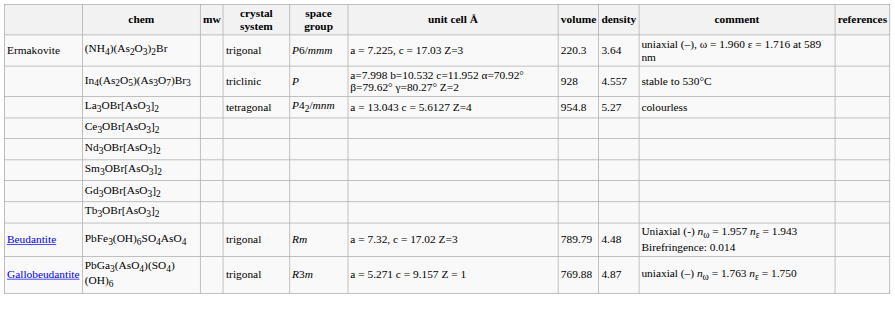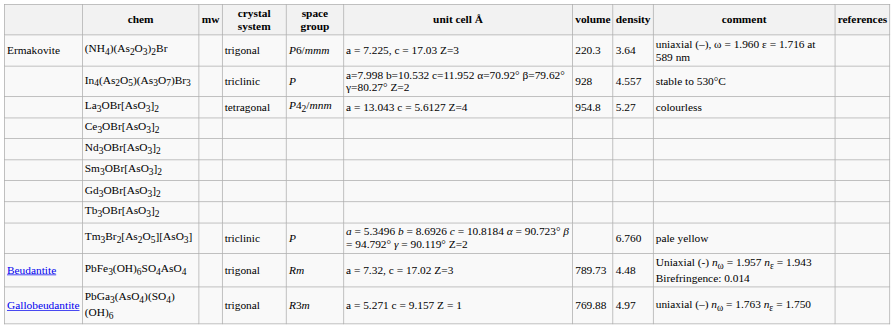 <table class="wikitable">
 <tr>
 <th></th>
 <th>chem</th>
 <th>mw</th>
 <th>crystal system</th>
 <th>space group</th>
 <th>unit cell Å</th>
 <th>volume</th>
 <th>density</th>
 <th>comment</th>
 <th>references</th>
 </tr>
 <tr>
 <td>Ermakovite</td>
 <td>(NH<sub>4</sub>)(As<sub>2</sub>O<sub>3</sub>)<sub>2</sub>Br</td>
 <td></td>
 <td>trigonal</td>
 <td><em>P</em>6/<em>mmm</em></td>
 <td>a = 7.225, c = 17.03 Z=3</td>
 <td>220.3</td>
 <td>3.64</td>
 <td>uniaxial (–), ω = 1.960 ɛ = 1.716 at 589 nm</td>
 <td></td>
 </tr>
 <tr>
 <td></td>
 <td>In<sub>4</sub>(As<sub>2</sub>O<sub>5</sub>)(As<sub>3</sub>O<sub>7</sub>)Br<sub>3</sub></td>
 <td></td>
 <td>triclinic</td>
 <td><em>P</em></td>
 <td>a=7.998 b=10.532 c=11.952 α=70.92° β=79.62° γ=80.27° Z=2</td>
 <td>928</td>
 <td>4.557</td>
 <td>stable to 530°C</td>
 <td></td>
 </tr>
 <tr>
 <td></td>
 <td>La<sub>3</sub>OBr[AsO<sub>3</sub>]<sub>2</sub></td>
 <td></td>
 <td>tetragonal</td>
 <td><em>P</em>4<sub>2</sub>/<em>mnm</em></td>
 <td>a = 13.043 c = 5.6127 Z=4</td>
 <td>954.8</td>
 <td>5.27</td>
 <td>colourless</td>
 <td></td>
 </tr>
 <tr>
 <td></td>
 <td>Ce<sub>3</sub>OBr[AsO<sub>3</sub>]<sub>2</sub></td>
 <td></td>
 <td></td>
 <td></td>
 <td></td>
 <td></td>
 <td></td>
 <td></td>
 <td></td>
 </tr>
 <tr>
 <td></td>
 <td>Nd<sub>3</sub>OBr[AsO<sub>3</sub>]<sub>2</sub></td>
 <td></td>
 <td></td>
 <td></td>
 <td></td>
 <td></td>
 <td></td>
 <td></td>
 <td></td>
 </tr>
 <tr>
 <td></td>
 <td>Sm<sub>3</sub>OBr[AsO<sub>3</sub>]<sub>2</sub></td>
 <td></td>
 <td></td>
 <td></td>
 <td></td>
 <td></td>
 <td></td>
 <td></td>
 <td></td>
 </tr>
 <tr>
 <td></td>
 <td>Gd<sub>3</sub>OBr[AsO<sub>3</sub>]<sub>2</sub></td>
 <td></td>
 <td></td>
 <td></td>
 <td></td>
 <td></td>
 <td></td>
 <td></td>
 <td></td>
 </tr>
 <tr>
 <td></td>
 <td>Tb<sub>3</sub>OBr[AsO<sub>3</sub>]<sub>2</sub></td>
 <td></td>
 <td></td>
 <td></td>
 <td></td>
 <td></td>
 <td></td>
 <td></td>
 <td></td>
 </tr>
 <tr>
+<td></td>
+<td>Tm<sub>3</sub>Br<sub>2</sub>[As<sub>2</sub>O<sub>5</sub>][AsO<sub>3</sub>]</td>
+<td></td>
+<td>triclinic</td>
+<td><em>P</em></td>
+<td><em>a</em> = 5.3496 <em>b</em> = 8.6926 <em>c</em> = 10.8184 <em>α</em> = 90.723° <em>β</em> = 94.792° <em>γ</em> = 90.119° Z=2</td>
+<td></td>
+<td>6.760</td>
+<td>pale yellow</td>
+<td></td>
+</tr>
+<tr>
 <td><a href='#'>Beudantite</a></td>
 <td>PbFe<sub>3</sub>(OH)<sub>6</sub>SO<sub>4</sub>AsO<sub>4</sub></td>
 <td></td>
 <td>trigonal</td>
 <td><em>R</em><em>m</em></td>
 <td>a = 7.32, c = 17.02 Z=3</td>
-<td>789.79</td>
+<td>789.73</td>
 <td>4.48</td>
 <td>Uniaxial (-) <em>n</em><sub>ω</sub> = 1.957 <em>n</em><sub>ε</sub> = 1.943 Birefringence: 0.014</td>
 <td></td>
 </tr>
 <tr>
 <td><a href='#'>Gallobeudantite</a></td>
 <td>PbGa<sub>3</sub>(AsO<sub>4</sub>)(SO<sub>4</sub>)(OH)<sub>6</sub></td>
 <td></td>
 <td>trigonal</td>
 <td><em>R</em>3<em>m</em></td>
 <td>a = 5.271 c = 9.157 Z = 1</td>
 <td>769.88</td>
-<td>4.87</td>
+<td>4.97</td>
 <td>uniaxial (–) <em>n</em><sub>ω</sub> = 1.763 <em>n</em><sub>ε</sub> = 1.750</td>
 <td></td>
 </tr>
 </table>
